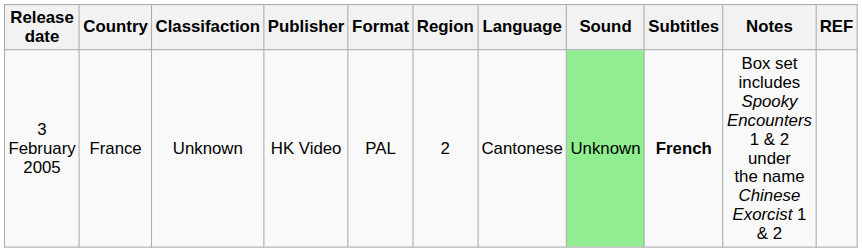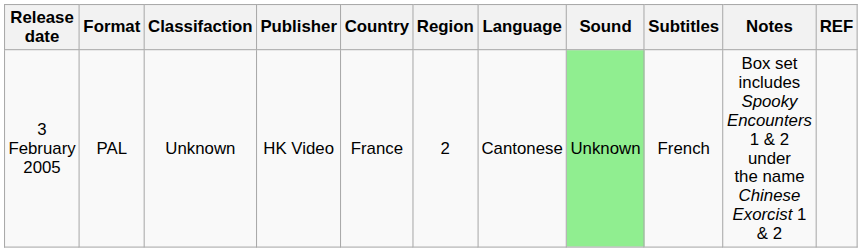 <table class="wikitable">
 <tr>
 <th>Release date<br></th>
-<th>Country<br></th>
+<th>Format <br></th>
 <th>Classifaction<br></th>
 <th>Publisher <br></th>
-<th>Format <br></th>
+<th>Country<br></th>
 <th>Region <br></th>
 <th>Language<br></th>
 <th>Sound <br></th>
 <th>Subtitles <br></th>
 <th>Notes<br></th>
 <th>REF</th>
 </tr>
 <tr style="text-align:center;">
 <td>3 February 2005</td>
-<td>France</td>
+<td>PAL</td>
 <td>Unknown</td>
 <td>HK Video</td>
-<td>PAL</td>
+<td>France</td>
 <td>2</td>
 <td>Cantonese</td>
 <td style="background: lightgreen;">Unknown</td>
-<td><strong>French</strong></td>
+<td>French</td>
 <td>Box set includes <em>Spooky Encounters</em> 1 & 2 under <br> the name <em>Chinese Exorcist</em> 1 & 2</td>
 <td></td>
 </tr>
 </table>
